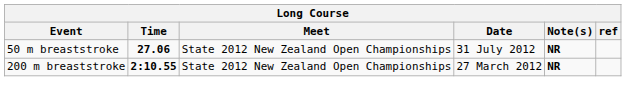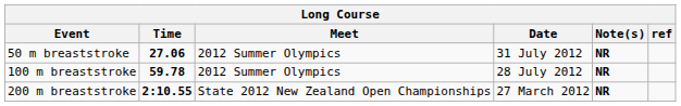 <table class="wikitable">
 <tr style="background:#eee;">
 <th colspan="6">Long Course</th>
 </tr>
 <tr style="background:#eee;">
 <th>Event</th>
 <th>Time</th>
 <th>Meet</th>
 <th>Date</th>
 <th>Note(s)</th>
 <th>ref</th>
 </tr>
 <tr>
 <td>50 m breaststroke</td>
 <td style="text-align:center;"><strong>27.06</strong></td>
-<td>State 2012 New Zealand Open Championships</td>
+<td>2012 Summer Olympics</td>
 <td>31 July 2012</td>
+<td><strong>NR</strong></td>
+<td></td>
+</tr>
+<tr>
+<td>100 m breaststroke</td>
+<td style="text-align:center;"><strong>59.78</strong></td>
+<td>2012 Summer Olympics</td>
+<td>28 July 2012</td>
 <td><strong>NR</strong></td>
 <td></td>
 </tr>
 <tr>
 <td>200 m breaststroke</td>
 <td style="text-align:center;"><strong>2:10.55</strong></td>
 <td>State 2012 New Zealand Open Championships</td>
 <td>27 March 2012</td>
 <td><strong>NR</strong></td>
 <td></td>
 </tr>
 </table>
